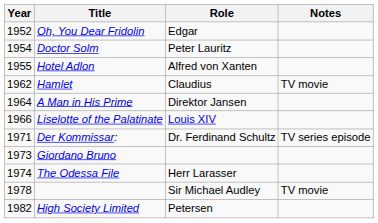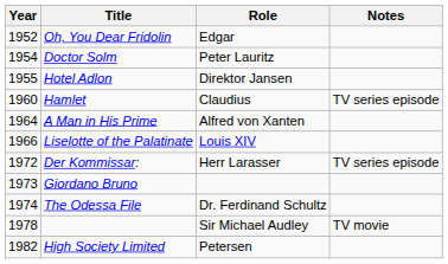 <table class="wikitable">
 <tr>
 <th>Year</th>
 <th>Title</th>
 <th>Role</th>
 <th>Notes</th>
 </tr>
 <tr>
 <td>1952</td>
 <td><em><a href='#'>Oh, You Dear Fridolin</a></em></td>
 <td>Edgar</td>
 <td></td>
 </tr>
 <tr>
 <td>1954</td>
 <td><em><a href='#'>Doctor Solm</a></em></td>
 <td>Peter Lauritz</td>
 <td></td>
 </tr>
 <tr>
 <td>1955</td>
 <td><em><a href='#'>Hotel Adlon</a></em></td>
-<td>Alfred von Xanten</td>
+<td>Direktor Jansen</td>
 <td></td>
 </tr>
 <tr>
-<td>1962</td>
+<td>1960</td>
 <td><em><a href='#'>Hamlet</a></em></td>
 <td>Claudius</td>
-<td>TV movie</td>
+<td>TV series episode</td>
 </tr>
 <tr>
 <td>1964</td>
 <td><em><a href='#'>A Man in His Prime</a></em></td>
-<td>Direktor Jansen</td>
+<td>Alfred von Xanten</td>
 <td></td>
 </tr>
 <tr>
 <td>1966</td>
 <td><em><a href='#'>Liselotte of the Palatinate</a></em></td>
 <td><a href='#'>Louis XIV</a></td>
 <td></td>
 </tr>
 <tr>
-<td>1971</td>
+<td>1972</td>
 <td><em><a href='#'>Der Kommissar</a>: </em></td>
-<td>Dr. Ferdinand Schultz</td>
+<td>Herr Larasser</td>
 <td>TV series episode</td>
 </tr>
 <tr>
 <td>1973</td>
 <td><em><a href='#'>Giordano Bruno</a></em></td>
 <td></td>
 <td></td>
 </tr>
 <tr>
 <td>1974</td>
 <td><em><a href='#'>The Odessa File</a></em></td>
-<td>Herr Larasser</td>
+<td>Dr. Ferdinand Schultz</td>
 <td></td>
 </tr>
 <tr>
 <td>1978</td>
 <td><em></em></td>
 <td>Sir Michael Audley</td>
 <td>TV movie</td>
 </tr>
 <tr>
 <td>1982</td>
 <td><em><a href='#'>High Society Limited</a></em></td>
 <td>Petersen</td>
 <td></td>
 </tr>
 </table>
